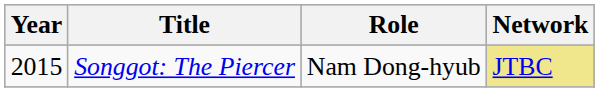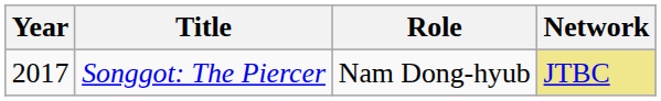 <table class="wikitable">
 <tr>
 <th>Year</th>
 <th>Title</th>
 <th>Role</th>
 <th>Network</th>
 </tr>
 <tr>
-<td>2015</td>
+<td>2017</td>
 <td><em><a href='#'>Songgot: The Piercer</a></em></td>
 <td>Nam Dong-hyub</td>
 <td style="background: khaki;"><a href='#'>JTBC</a></td>
 </tr>
 </table>
